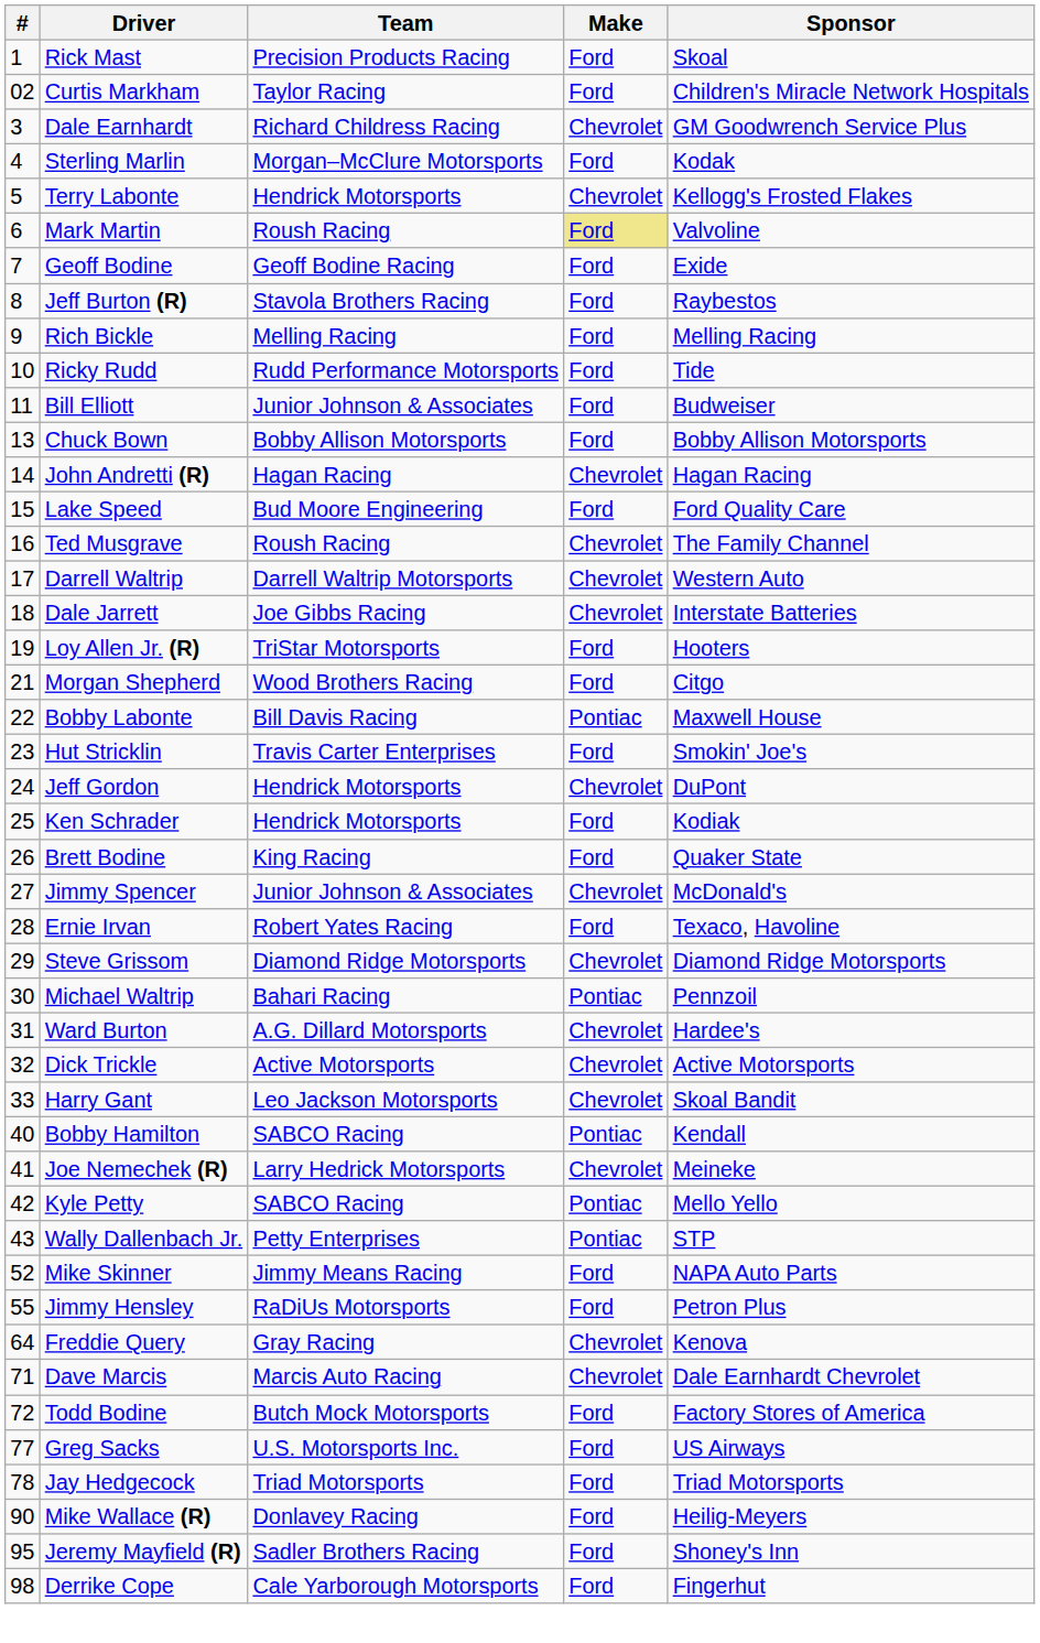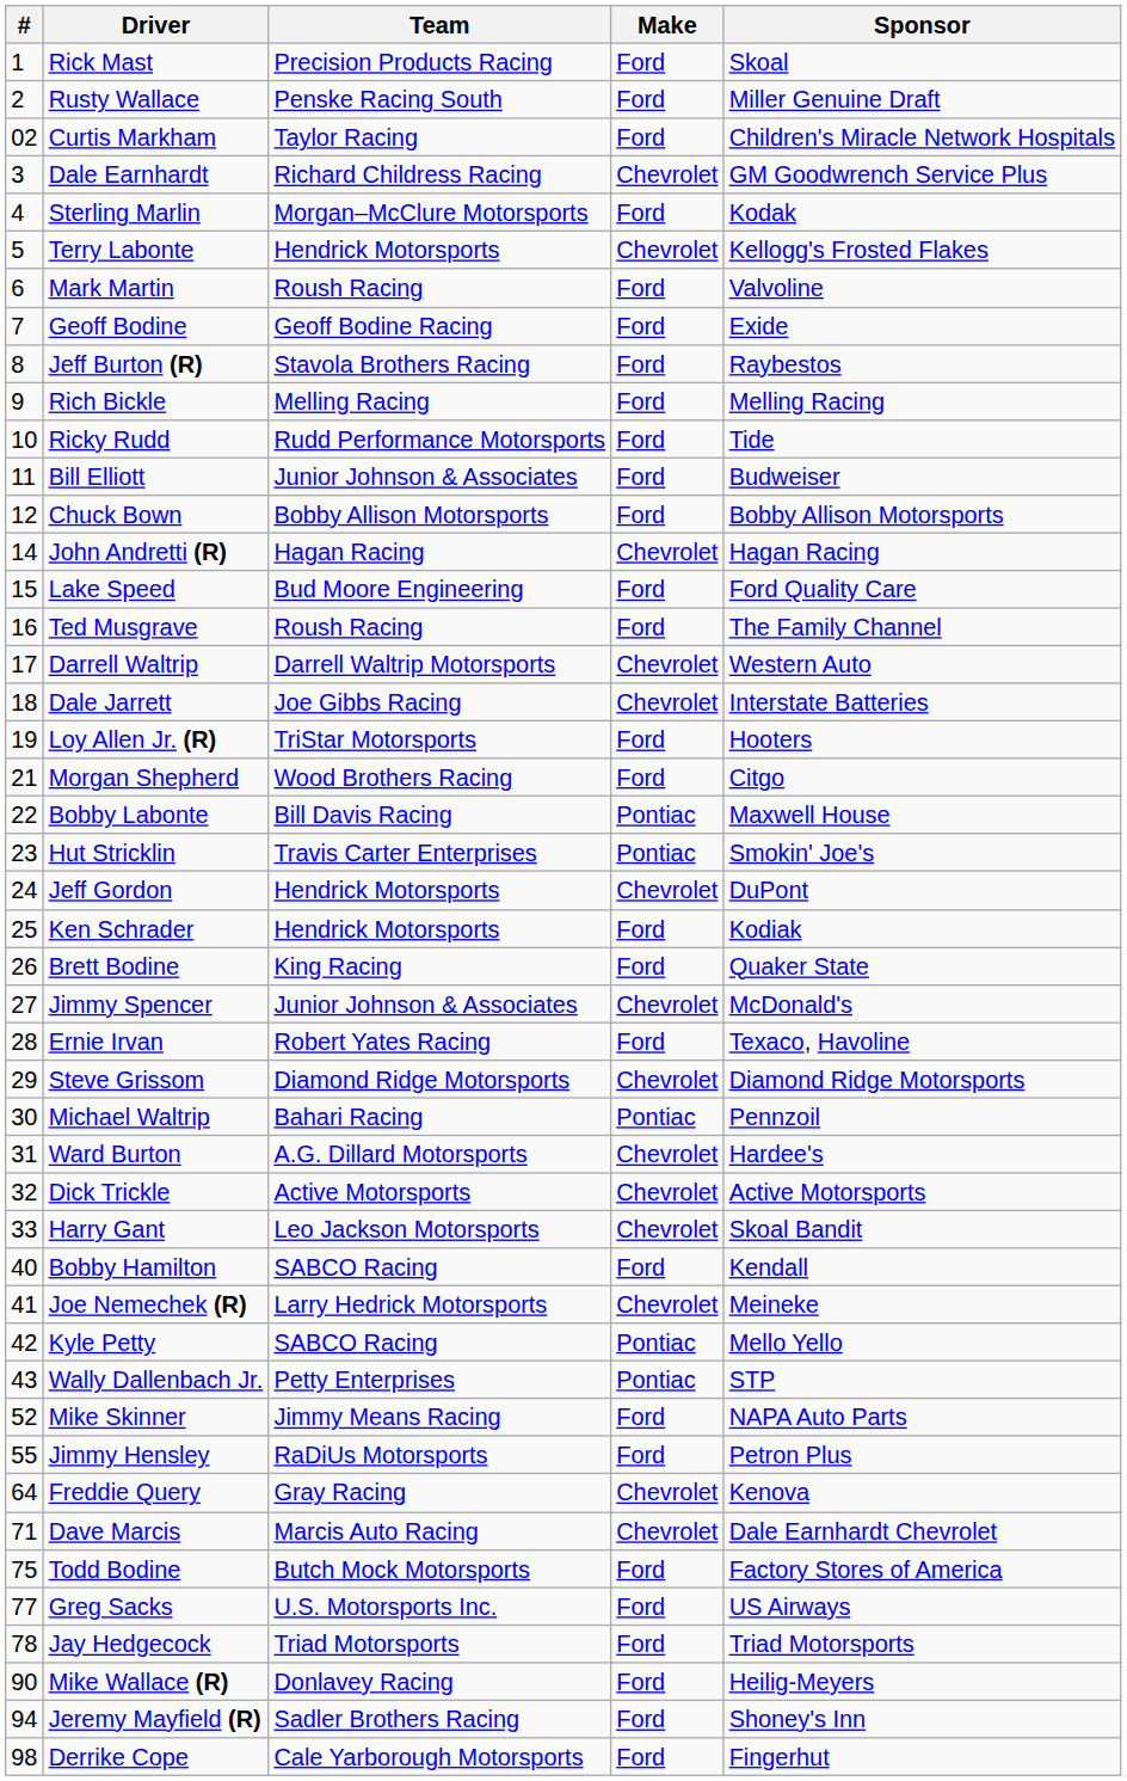 <table class="wikitable" style="font-size:95%">
 <tr>
 <th>#</th>
 <th>Driver</th>
 <th>Team</th>
 <th>Make</th>
 <th>Sponsor</th>
 </tr>
 <tr>
 <td>1</td>
 <td><a href='#'>Rick Mast</a></td>
 <td><a href='#'>Precision Products Racing</a></td>
 <td><a href='#'>Ford</a></td>
 <td><a href='#'>Skoal</a></td>
+</tr>
+<tr>
+<td>2</td>
+<td><a href='#'>Rusty Wallace</a></td>
+<td><a href='#'>Penske Racing South</a></td>
+<td><a href='#'>Ford</a></td>
+<td><a href='#'>Miller Genuine Draft</a></td>
 </tr>
 <tr>
 <td>02</td>
 <td><a href='#'>Curtis Markham</a></td>
 <td><a href='#'>Taylor Racing</a></td>
 <td><a href='#'>Ford</a></td>
 <td><a href='#'>Children's Miracle Network Hospitals</a></td>
 </tr>
 <tr>
 <td>3</td>
 <td><a href='#'>Dale Earnhardt</a></td>
 <td><a href='#'>Richard Childress Racing</a></td>
 <td><a href='#'>Chevrolet</a></td>
 <td><a href='#'>GM Goodwrench Service Plus</a></td>
 </tr>
 <tr>
 <td>4</td>
 <td><a href='#'>Sterling Marlin</a></td>
 <td><a href='#'>Morgan–McClure Motorsports</a></td>
 <td><a href='#'>Ford</a></td>
 <td><a href='#'>Kodak</a></td>
 </tr>
 <tr>
 <td>5</td>
 <td><a href='#'>Terry Labonte</a></td>
 <td><a href='#'>Hendrick Motorsports</a></td>
 <td><a href='#'>Chevrolet</a></td>
 <td><a href='#'>Kellogg's Frosted Flakes</a></td>
 </tr>
 <tr>
 <td>6</td>
 <td><a href='#'>Mark Martin</a></td>
 <td><a href='#'>Roush Racing</a></td>
-<td style="background: khaki;"><a href='#'>Ford</a></td>
+<td><a href='#'>Ford</a></td>
 <td><a href='#'>Valvoline</a></td>
 </tr>
 <tr>
 <td>7</td>
 <td><a href='#'>Geoff Bodine</a></td>
 <td><a href='#'>Geoff Bodine Racing</a></td>
 <td><a href='#'>Ford</a></td>
 <td><a href='#'>Exide</a></td>
 </tr>
 <tr>
 <td>8</td>
 <td><a href='#'>Jeff Burton</a> <strong>(R)</strong></td>
 <td><a href='#'>Stavola Brothers Racing</a></td>
 <td><a href='#'>Ford</a></td>
 <td><a href='#'>Raybestos</a></td>
 </tr>
 <tr>
 <td>9</td>
 <td><a href='#'>Rich Bickle</a></td>
 <td><a href='#'>Melling Racing</a></td>
 <td><a href='#'>Ford</a></td>
 <td><a href='#'>Melling Racing</a></td>
 </tr>
 <tr>
 <td>10</td>
 <td><a href='#'>Ricky Rudd</a></td>
 <td><a href='#'>Rudd Performance Motorsports</a></td>
 <td><a href='#'>Ford</a></td>
 <td><a href='#'>Tide</a></td>
 </tr>
 <tr>
 <td>11</td>
 <td><a href='#'>Bill Elliott</a></td>
 <td><a href='#'>Junior Johnson & Associates</a></td>
 <td><a href='#'>Ford</a></td>
 <td><a href='#'>Budweiser</a></td>
 </tr>
 <tr>
-<td>13</td>
+<td>12</td>
 <td><a href='#'>Chuck Bown</a></td>
 <td><a href='#'>Bobby Allison Motorsports</a></td>
 <td><a href='#'>Ford</a></td>
 <td><a href='#'>Bobby Allison Motorsports</a></td>
 </tr>
 <tr>
 <td>14</td>
 <td><a href='#'>John Andretti</a> <strong>(R)</strong></td>
 <td><a href='#'>Hagan Racing</a></td>
 <td><a href='#'>Chevrolet</a></td>
 <td><a href='#'>Hagan Racing</a></td>
 </tr>
 <tr>
 <td>15</td>
 <td><a href='#'>Lake Speed</a></td>
 <td><a href='#'>Bud Moore Engineering</a></td>
 <td><a href='#'>Ford</a></td>
 <td><a href='#'>Ford Quality Care</a></td>
 </tr>
 <tr>
 <td>16</td>
 <td><a href='#'>Ted Musgrave</a></td>
 <td><a href='#'>Roush Racing</a></td>
-<td><a href='#'>Chevrolet</a></td>
+<td><a href='#'>Ford</a></td>
 <td><a href='#'>The Family Channel</a></td>
 </tr>
 <tr>
 <td>17</td>
 <td><a href='#'>Darrell Waltrip</a></td>
 <td><a href='#'>Darrell Waltrip Motorsports</a></td>
 <td><a href='#'>Chevrolet</a></td>
 <td><a href='#'>Western Auto</a></td>
 </tr>
 <tr>
 <td>18</td>
 <td><a href='#'>Dale Jarrett</a></td>
 <td><a href='#'>Joe Gibbs Racing</a></td>
 <td><a href='#'>Chevrolet</a></td>
 <td><a href='#'>Interstate Batteries</a></td>
 </tr>
 <tr>
 <td>19</td>
 <td><a href='#'>Loy Allen Jr.</a> <strong>(R)</strong></td>
 <td><a href='#'>TriStar Motorsports</a></td>
 <td><a href='#'>Ford</a></td>
 <td><a href='#'>Hooters</a></td>
 </tr>
 <tr>
 <td>21</td>
 <td><a href='#'>Morgan Shepherd</a></td>
 <td><a href='#'>Wood Brothers Racing</a></td>
 <td><a href='#'>Ford</a></td>
 <td><a href='#'>Citgo</a></td>
 </tr>
 <tr>
 <td>22</td>
 <td><a href='#'>Bobby Labonte</a></td>
 <td><a href='#'>Bill Davis Racing</a></td>
 <td><a href='#'>Pontiac</a></td>
 <td><a href='#'>Maxwell House</a></td>
 </tr>
 <tr>
 <td>23</td>
 <td><a href='#'>Hut Stricklin</a></td>
 <td><a href='#'>Travis Carter Enterprises</a></td>
-<td><a href='#'>Ford</a></td>
+<td><a href='#'>Pontiac</a></td>
 <td><a href='#'>Smokin' Joe's</a></td>
 </tr>
 <tr>
 <td>24</td>
 <td><a href='#'>Jeff Gordon</a></td>
 <td><a href='#'>Hendrick Motorsports</a></td>
 <td><a href='#'>Chevrolet</a></td>
 <td><a href='#'>DuPont</a></td>
 </tr>
 <tr>
 <td>25</td>
 <td><a href='#'>Ken Schrader</a></td>
 <td><a href='#'>Hendrick Motorsports</a></td>
 <td><a href='#'>Ford</a></td>
 <td><a href='#'>Kodiak</a></td>
 </tr>
 <tr>
 <td>26</td>
 <td><a href='#'>Brett Bodine</a></td>
 <td><a href='#'>King Racing</a></td>
 <td><a href='#'>Ford</a></td>
 <td><a href='#'>Quaker State</a></td>
 </tr>
 <tr>
 <td>27</td>
 <td><a href='#'>Jimmy Spencer</a></td>
 <td><a href='#'>Junior Johnson & Associates</a></td>
 <td><a href='#'>Chevrolet</a></td>
 <td><a href='#'>McDonald's</a></td>
 </tr>
 <tr>
 <td>28</td>
 <td><a href='#'>Ernie Irvan</a></td>
 <td><a href='#'>Robert Yates Racing</a></td>
 <td><a href='#'>Ford</a></td>
 <td><a href='#'>Texaco</a>, <a href='#'>Havoline</a></td>
 </tr>
 <tr>
 <td>29</td>
 <td><a href='#'>Steve Grissom</a></td>
 <td><a href='#'>Diamond Ridge Motorsports</a></td>
 <td><a href='#'>Chevrolet</a></td>
 <td><a href='#'>Diamond Ridge Motorsports</a></td>
 </tr>
 <tr>
 <td>30</td>
 <td><a href='#'>Michael Waltrip</a></td>
 <td><a href='#'>Bahari Racing</a></td>
 <td><a href='#'>Pontiac</a></td>
 <td><a href='#'>Pennzoil</a></td>
 </tr>
 <tr>
 <td>31</td>
 <td><a href='#'>Ward Burton</a></td>
 <td><a href='#'>A.G. Dillard Motorsports</a></td>
 <td><a href='#'>Chevrolet</a></td>
 <td><a href='#'>Hardee's</a></td>
 </tr>
 <tr>
 <td>32</td>
 <td><a href='#'>Dick Trickle</a></td>
 <td><a href='#'>Active Motorsports</a></td>
 <td><a href='#'>Chevrolet</a></td>
 <td><a href='#'>Active Motorsports</a></td>
 </tr>
 <tr>
 <td>33</td>
 <td><a href='#'>Harry Gant</a></td>
 <td><a href='#'>Leo Jackson Motorsports</a></td>
 <td><a href='#'>Chevrolet</a></td>
 <td><a href='#'>Skoal Bandit</a></td>
 </tr>
 <tr>
 <td>40</td>
 <td><a href='#'>Bobby Hamilton</a></td>
 <td><a href='#'>SABCO Racing</a></td>
-<td><a href='#'>Pontiac</a></td>
+<td><a href='#'>Ford</a></td>
 <td><a href='#'>Kendall</a></td>
 </tr>
 <tr>
 <td>41</td>
 <td><a href='#'>Joe Nemechek</a> <strong>(R)</strong></td>
 <td><a href='#'>Larry Hedrick Motorsports</a></td>
 <td><a href='#'>Chevrolet</a></td>
 <td><a href='#'>Meineke</a></td>
 </tr>
 <tr>
 <td>42</td>
 <td><a href='#'>Kyle Petty</a></td>
 <td><a href='#'>SABCO Racing</a></td>
 <td><a href='#'>Pontiac</a></td>
 <td><a href='#'>Mello Yello</a></td>
 </tr>
 <tr>
 <td>43</td>
 <td><a href='#'>Wally Dallenbach Jr.</a></td>
 <td><a href='#'>Petty Enterprises</a></td>
 <td><a href='#'>Pontiac</a></td>
 <td><a href='#'>STP</a></td>
 </tr>
 <tr>
 <td>52</td>
 <td><a href='#'>Mike Skinner</a></td>
 <td><a href='#'>Jimmy Means Racing</a></td>
 <td><a href='#'>Ford</a></td>
 <td><a href='#'>NAPA Auto Parts</a></td>
 </tr>
 <tr>
 <td>55</td>
 <td><a href='#'>Jimmy Hensley</a></td>
 <td><a href='#'>RaDiUs Motorsports</a></td>
 <td><a href='#'>Ford</a></td>
 <td><a href='#'>Petron Plus</a></td>
 </tr>
 <tr>
 <td>64</td>
 <td><a href='#'>Freddie Query</a></td>
 <td><a href='#'>Gray Racing</a></td>
 <td><a href='#'>Chevrolet</a></td>
 <td><a href='#'>Kenova</a></td>
 </tr>
 <tr>
 <td>71</td>
 <td><a href='#'>Dave Marcis</a></td>
 <td><a href='#'>Marcis Auto Racing</a></td>
 <td><a href='#'>Chevrolet</a></td>
 <td><a href='#'>Dale Earnhardt Chevrolet</a></td>
 </tr>
 <tr>
-<td>72</td>
+<td>75</td>
 <td><a href='#'>Todd Bodine</a></td>
 <td><a href='#'>Butch Mock Motorsports</a></td>
 <td><a href='#'>Ford</a></td>
 <td><a href='#'>Factory Stores of America</a></td>
 </tr>
 <tr>
 <td>77</td>
 <td><a href='#'>Greg Sacks</a></td>
 <td><a href='#'>U.S. Motorsports Inc.</a></td>
 <td><a href='#'>Ford</a></td>
 <td><a href='#'>US Airways</a></td>
 </tr>
 <tr>
 <td>78</td>
 <td><a href='#'>Jay Hedgecock</a></td>
 <td><a href='#'>Triad Motorsports</a></td>
 <td><a href='#'>Ford</a></td>
 <td><a href='#'>Triad Motorsports</a></td>
 </tr>
 <tr>
 <td>90</td>
 <td><a href='#'>Mike Wallace</a> <strong>(R)</strong></td>
 <td><a href='#'>Donlavey Racing</a></td>
 <td><a href='#'>Ford</a></td>
 <td><a href='#'>Heilig-Meyers</a></td>
 </tr>
 <tr>
-<td>95</td>
+<td>94</td>
 <td><a href='#'>Jeremy Mayfield</a> <strong>(R)</strong></td>
 <td><a href='#'>Sadler Brothers Racing</a></td>
 <td><a href='#'>Ford</a></td>
 <td><a href='#'>Shoney's Inn</a></td>
 </tr>
 <tr>
 <td>98</td>
 <td><a href='#'>Derrike Cope</a></td>
 <td><a href='#'>Cale Yarborough Motorsports</a></td>
 <td><a href='#'>Ford</a></td>
 <td><a href='#'>Fingerhut</a></td>
 </tr>
 </table>
